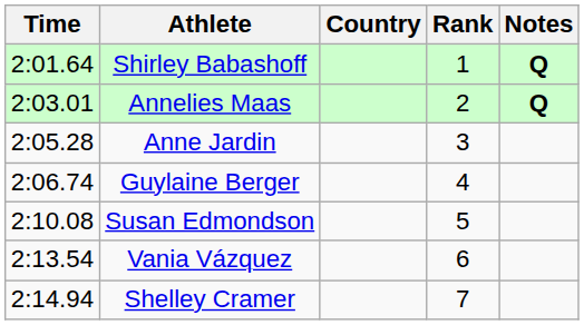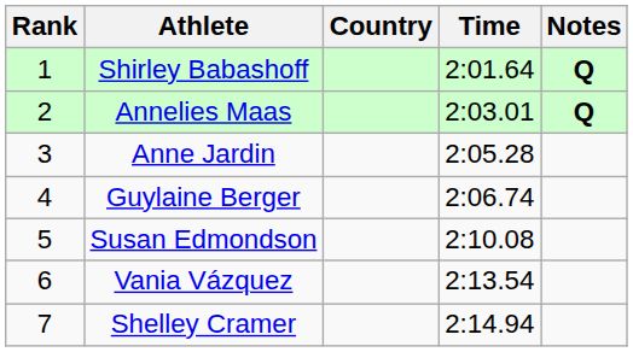 <table class="wikitable sortable" style="text-align:center">
 <tr>
-<th>Time</th>
+<th>Rank</th>
 <th>Athlete</th>
 <th>Country</th>
-<th>Rank</th>
+<th>Time</th>
 <th>Notes</th>
 </tr>
 <tr bgcolor=ccffcc>
-<td>2:01.64</td>
+<td>1</td>
 <td><a href='#'>Shirley Babashoff</a></td>
 <td align=left></td>
-<td>1</td>
+<td>2:01.64</td>
 <td><strong>Q </strong></td>
 </tr>
 <tr bgcolor=ccffcc>
-<td>2:03.01</td>
+<td>2</td>
 <td><a href='#'>Annelies Maas</a></td>
 <td align=left></td>
-<td>2</td>
+<td>2:03.01</td>
 <td><strong>Q </strong></td>
 </tr>
 <tr>
-<td>2:05.28</td>
+<td>3</td>
 <td><a href='#'>Anne Jardin</a></td>
 <td align=left></td>
-<td>3</td>
+<td>2:05.28</td>
 <td><strong> </strong></td>
 </tr>
 <tr>
-<td>2:06.74</td>
+<td>4</td>
 <td><a href='#'>Guylaine Berger</a></td>
 <td align=left></td>
-<td>4</td>
+<td>2:06.74</td>
 <td><strong> </strong></td>
 </tr>
 <tr>
-<td>2:10.08</td>
+<td>5</td>
 <td><a href='#'>Susan Edmondson</a></td>
 <td align=left></td>
-<td>5</td>
+<td>2:10.08</td>
 <td><strong> </strong></td>
 </tr>
 <tr>
-<td>2:13.54</td>
+<td>6</td>
 <td><a href='#'>Vania Vázquez</a></td>
 <td align=left></td>
-<td>6</td>
+<td>2:13.54</td>
 <td><strong> </strong></td>
 </tr>
 <tr>
-<td>2:14.94</td>
+<td>7</td>
 <td><a href='#'>Shelley Cramer</a></td>
 <td align=left></td>
-<td>7</td>
+<td>2:14.94</td>
 <td><strong> </strong></td>
 </tr>
 </table>
